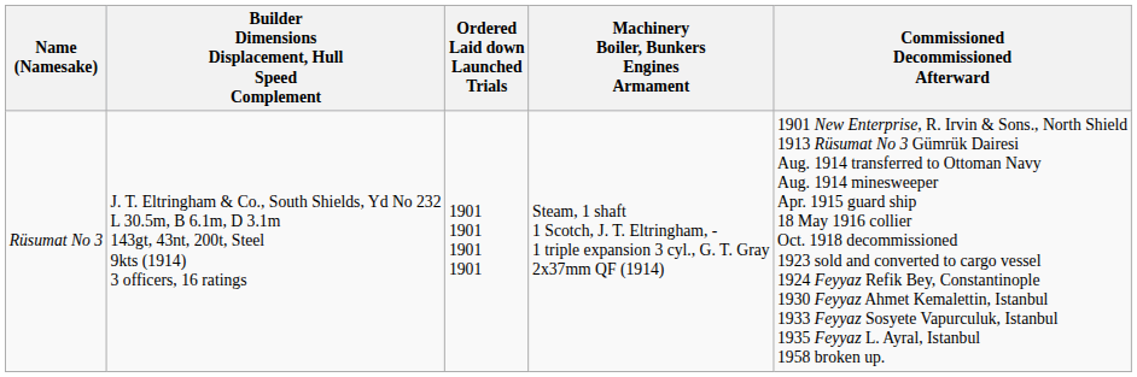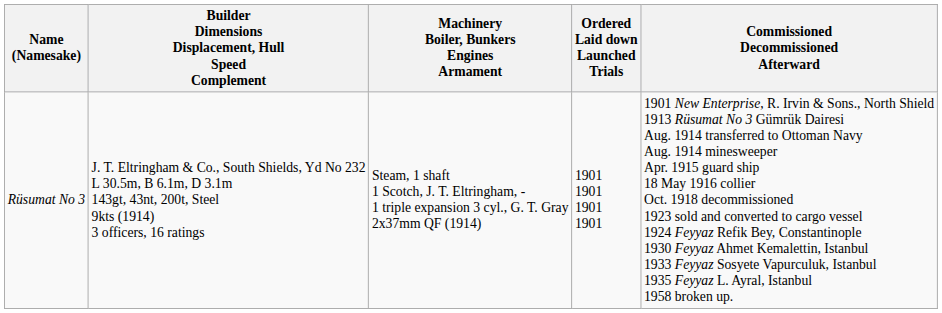 <table class="wikitable" style="font-size:90%;">
 <tr bgcolor="#e6e9ff">
 <th>Name<br>(Namesake)</th>
 <th>Builder<br>Dimensions<br>Displacement, Hull<br>Speed<br>Complement</th>
+<th>Machinery<br>Boiler, Bunkers<br>Engines<br>Armament</th>
 <th>Ordered<br>Laid down<br>Launched<br>Trials</th>
-<th>Machinery<br>Boiler, Bunkers<br>Engines<br>Armament</th>
 <th>Commissioned<br>Decommissioned<br>Afterward</th>
 </tr>
 <tr ---->
 <td><em>Rüsumat No 3</em></td>
 <td> J. T. Eltringham & Co., South Shields, Yd No 232<br>L 30.5m, B 6.1m, D 3.1m<br>143gt, 43nt, 200t, Steel<br>9kts (1914)<br>3 officers, 16 ratings</td>
+<td>Steam, 1 shaft<br>1 Scotch, J. T. Eltringham, -<br>1 triple expansion 3 cyl., G. T. Gray<br>2x37mm QF (1914)</td>
 <td>1901<br>1901<br>1901<br>1901</td>
-<td>Steam, 1 shaft<br>1 Scotch, J. T. Eltringham, -<br>1 triple expansion 3 cyl., G. T. Gray<br>2x37mm QF (1914)</td>
 <td>1901 <em>New Enterprise</em>, R. Irvin & Sons., North Shield<br>1913 <em>Rüsumat No 3</em> Gümrük Dairesi<br>Aug. 1914 transferred to Ottoman Navy<br>Aug. 1914 minesweeper<br>Apr. 1915 guard ship<br>18 May 1916 collier<br>Oct. 1918 decommissioned<br>1923 sold and converted to cargo vessel<br>1924 <em>Feyyaz</em> Refik Bey, Constantinople<br>1930 <em>Feyyaz</em> Ahmet Kemalettin, Istanbul<br>1933 <em>Feyyaz</em> Sosyete Vapurculuk, Istanbul<br>1935 <em>Feyyaz</em> L. Ayral, Istanbul<br>1958 broken up.</td>
 </tr>
 </table>
